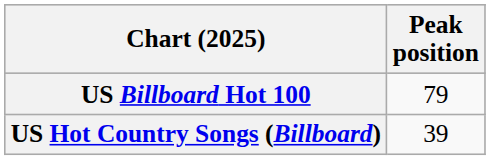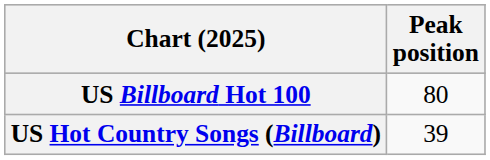 <table class="wikitable sortable plainrowheaders" style="text-align:center">
 <tr>
 <th scope="col">Chart (2025)</th>
 <th scope="col">Peak<br>position</th>
 </tr>
 <tr>
 <th scope="row">US <a href='#'><em>Billboard</em> Hot 100</a></th>
-<td>79</td>
+<td>80</td>
 </tr>
 <tr>
 <th scope="row">US <a href='#'>Hot Country Songs</a> (<em><a href='#'>Billboard</a></em>)</th>
 <td>39</td>
 </tr>
 </table>
